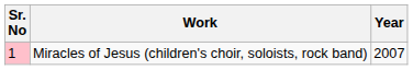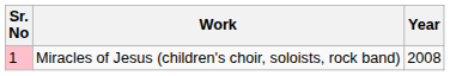 <table class="wikitable">
 <tr>
 <th>Sr.<br>No</th>
 <th>Work</th>
 <th>Year</th>
 </tr>
 <tr>
 <td style="background: pink;">1</td>
 <td>Miracles of Jesus (children's choir, soloists, rock band)</td>
-<td>2007</td>
+<td>2008</td>
 </tr>
 </table>
